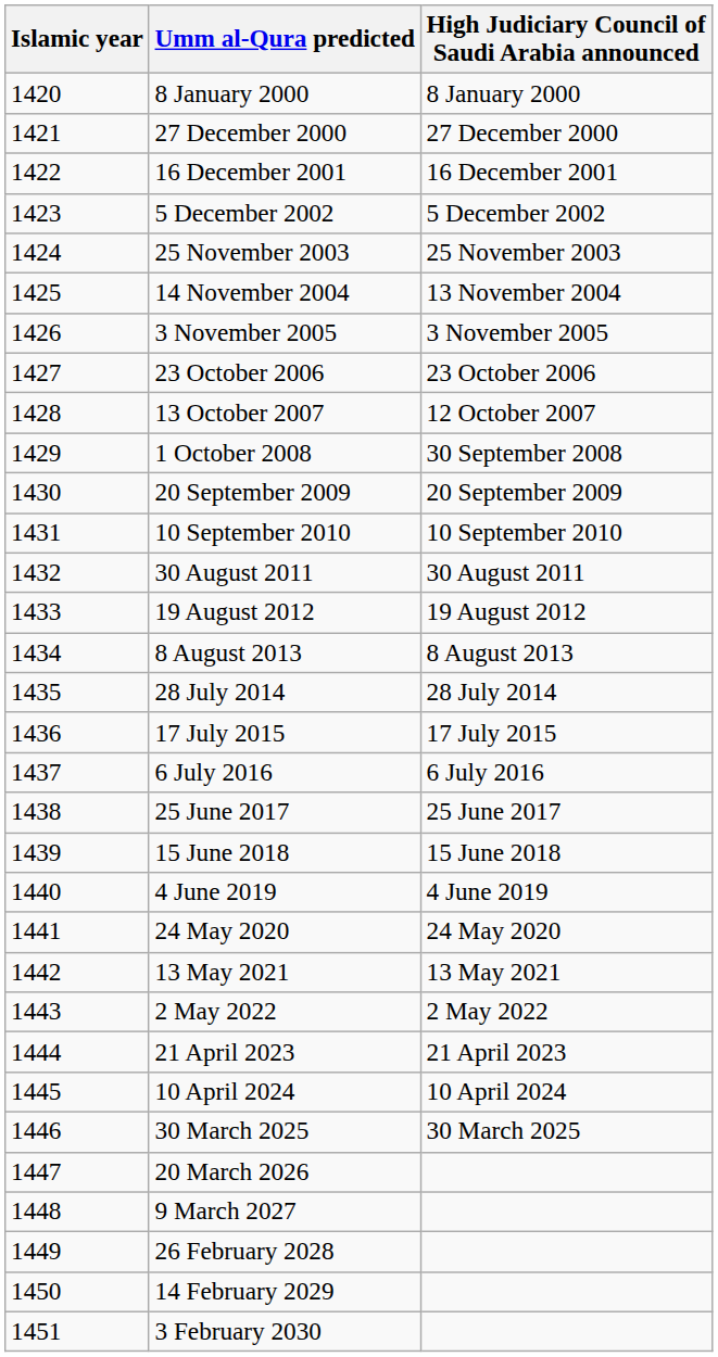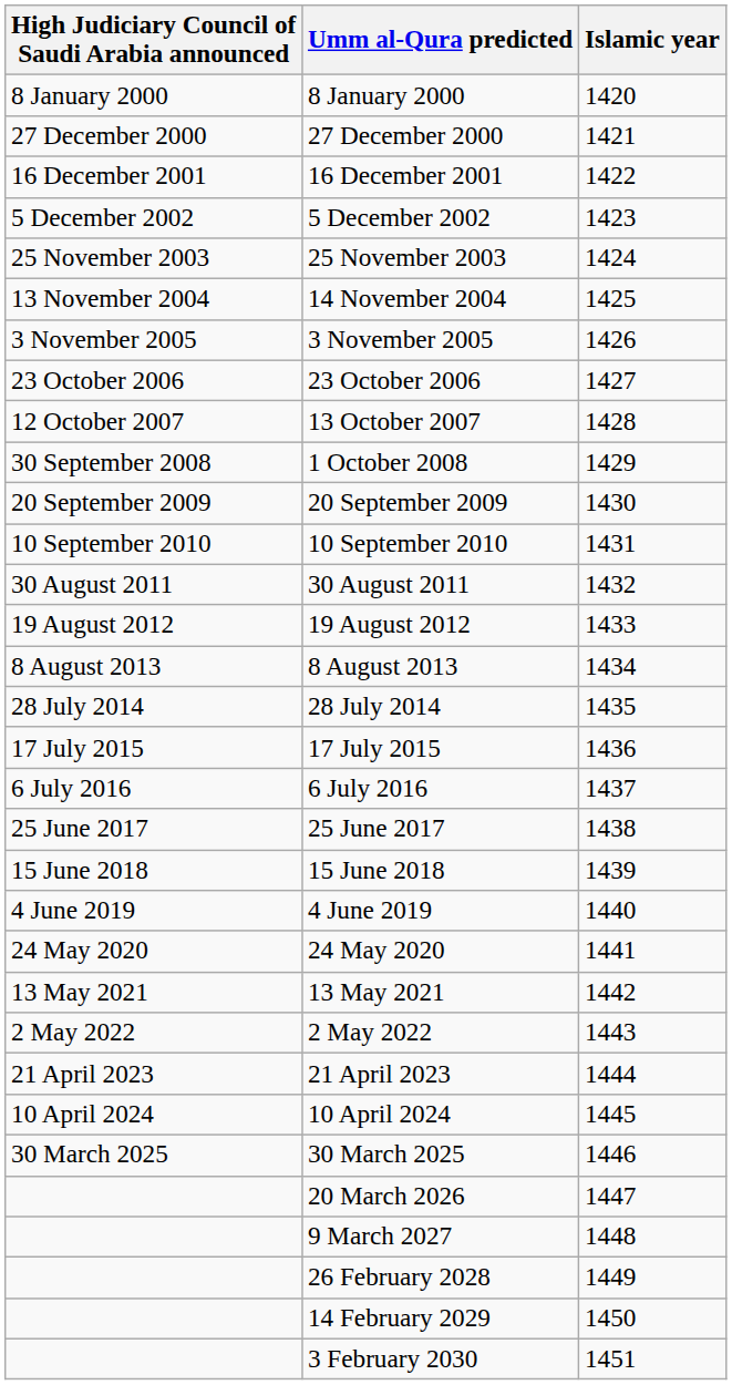 <table class="wikitable">
 <tr>
+<th>High Judiciary Council of <br>Saudi Arabia announced</th>
+<th><a href='#'>Umm al-Qura</a> predicted</th>
 <th>Islamic year</th>
-<th><a href='#'>Umm al-Qura</a> predicted</th>
-<th>High Judiciary Council of <br>Saudi Arabia announced</th>
 </tr>
 <tr>
-<td>1420</td>
 <td>8 January 2000</td>
 <td>8 January 2000</td>
+<td>1420</td>
 </tr>
 <tr>
-<td>1421</td>
 <td>27 December 2000</td>
 <td>27 December 2000</td>
+<td>1421</td>
 </tr>
 <tr>
-<td>1422</td>
 <td>16 December 2001</td>
 <td>16 December 2001</td>
+<td>1422</td>
 </tr>
 <tr>
-<td>1423</td>
 <td>5 December 2002</td>
 <td>5 December 2002</td>
+<td>1423</td>
 </tr>
 <tr>
-<td>1424</td>
 <td>25 November 2003</td>
 <td>25 November 2003</td>
+<td>1424</td>
 </tr>
 <tr>
+<td>13 November 2004</td>
+<td>14 November 2004</td>
 <td>1425</td>
-<td>14 November 2004</td>
-<td>13 November 2004</td>
 </tr>
 <tr>
-<td>1426</td>
 <td>3 November 2005</td>
 <td>3 November 2005</td>
+<td>1426</td>
 </tr>
 <tr>
-<td>1427</td>
 <td>23 October 2006</td>
 <td>23 October 2006</td>
+<td>1427</td>
 </tr>
 <tr>
+<td>12 October 2007</td>
+<td>13 October 2007</td>
 <td>1428</td>
-<td>13 October 2007</td>
-<td>12 October 2007</td>
 </tr>
 <tr>
+<td>30 September 2008</td>
+<td>1 October 2008</td>
 <td>1429</td>
-<td>1 October 2008</td>
-<td>30 September 2008</td>
 </tr>
 <tr>
-<td>1430</td>
 <td>20 September 2009</td>
 <td>20 September 2009</td>
+<td>1430</td>
 </tr>
 <tr>
-<td>1431</td>
 <td>10 September 2010</td>
 <td>10 September 2010</td>
+<td>1431</td>
 </tr>
 <tr>
-<td>1432</td>
 <td>30 August 2011</td>
 <td>30 August 2011</td>
+<td>1432</td>
 </tr>
 <tr>
-<td>1433</td>
 <td>19 August 2012</td>
 <td>19 August 2012</td>
+<td>1433</td>
 </tr>
 <tr>
-<td>1434</td>
 <td>8 August 2013</td>
 <td>8 August 2013</td>
+<td>1434</td>
 </tr>
 <tr>
-<td>1435</td>
 <td>28 July 2014</td>
 <td>28 July 2014</td>
+<td>1435</td>
 </tr>
 <tr>
-<td>1436</td>
 <td>17 July 2015</td>
 <td>17 July 2015</td>
+<td>1436</td>
 </tr>
 <tr>
-<td>1437</td>
 <td>6 July 2016</td>
 <td>6 July 2016</td>
+<td>1437</td>
 </tr>
 <tr>
-<td>1438</td>
 <td>25 June 2017</td>
 <td>25 June 2017</td>
+<td>1438</td>
 </tr>
 <tr>
-<td>1439</td>
 <td>15 June 2018</td>
 <td>15 June 2018</td>
+<td>1439</td>
 </tr>
 <tr>
-<td>1440</td>
 <td>4 June 2019</td>
 <td>4 June 2019</td>
+<td>1440</td>
 </tr>
 <tr>
-<td>1441</td>
 <td>24 May 2020</td>
 <td>24 May 2020</td>
+<td>1441</td>
 </tr>
 <tr>
-<td>1442</td>
 <td>13 May 2021</td>
 <td>13 May 2021</td>
+<td>1442</td>
 </tr>
 <tr>
-<td>1443</td>
 <td>2 May 2022</td>
 <td>2 May 2022</td>
+<td>1443</td>
 </tr>
 <tr>
-<td>1444</td>
 <td>21 April 2023</td>
 <td>21 April 2023</td>
+<td>1444</td>
 </tr>
 <tr>
-<td>1445</td>
 <td>10 April 2024</td>
 <td>10 April 2024</td>
+<td>1445</td>
 </tr>
 <tr>
-<td>1446</td>
 <td>30 March 2025</td>
 <td>30 March 2025</td>
+<td>1446</td>
 </tr>
 <tr>
+<td></td>
+<td>20 March 2026</td>
 <td>1447</td>
-<td>20 March 2026</td>
-<td></td>
 </tr>
 <tr>
+<td></td>
+<td>9 March 2027</td>
 <td>1448</td>
-<td>9 March 2027</td>
-<td></td>
 </tr>
 <tr>
+<td></td>
+<td>26 February 2028</td>
 <td>1449</td>
-<td>26 February 2028</td>
-<td></td>
 </tr>
 <tr>
+<td></td>
+<td>14 February 2029</td>
 <td>1450</td>
-<td>14 February 2029</td>
-<td></td>
 </tr>
 <tr>
+<td></td>
+<td>3 February 2030</td>
 <td>1451</td>
-<td>3 February 2030</td>
-<td></td>
 </tr>
 </table>
